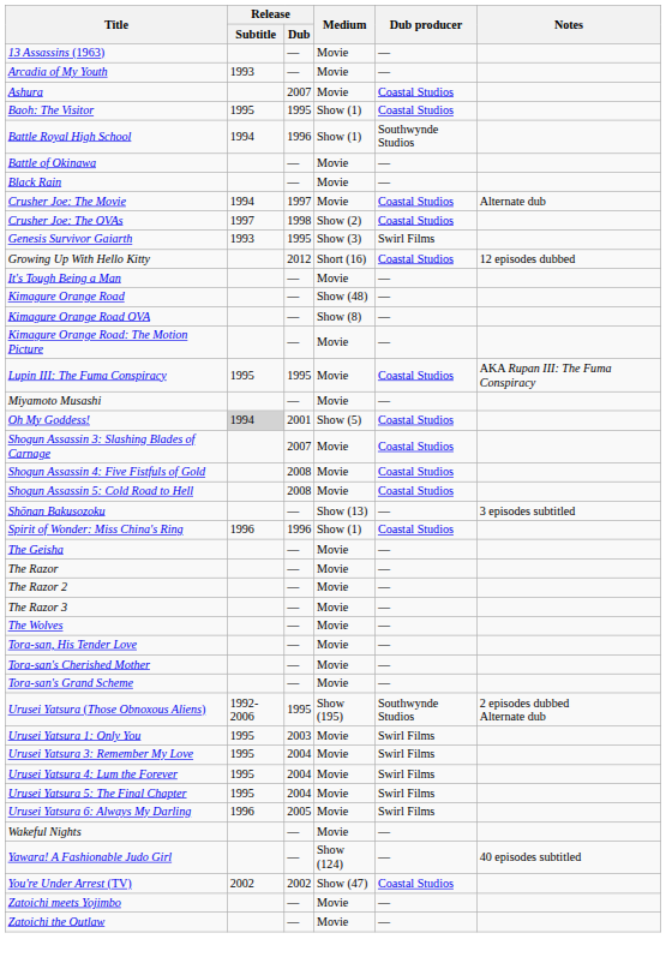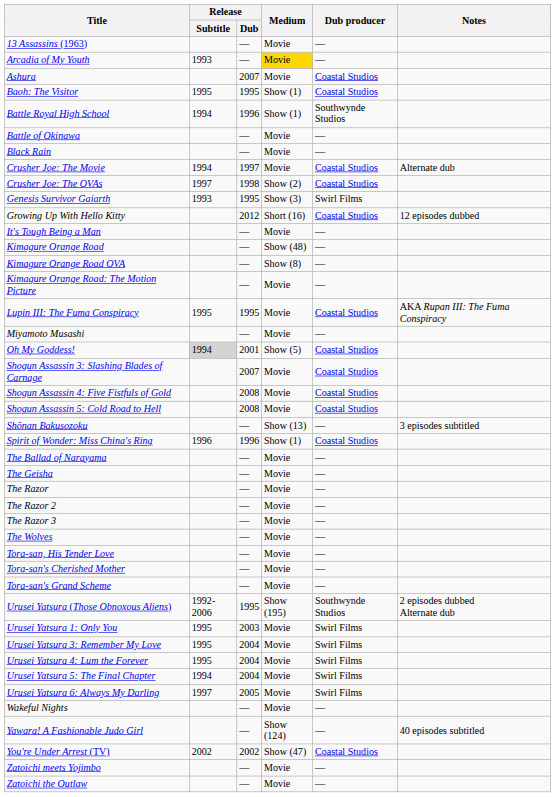 <table class="wikitable sortable mw-collapsible mw-collapsed">
 <tr>
 <th rowspan="2">Title</th>
 <th colspan="2">Release</th>
 <th rowspan="2">Medium</th>
 <th rowspan="2">Dub producer</th>
 <th rowspan="2">Notes</th>
 </tr>
 <tr>
 <th>Subtitle</th>
 <th>Dub</th>
 </tr>
 <tr>
 <td><a href='#'><em>13 Assassins</em> (1963)</a></td>
 <td></td>
 <td>—</td>
 <td>Movie</td>
 <td>—</td>
 <td></td>
 </tr>
 <tr>
 <td><em><a href='#'>Arcadia of My Youth</a></em></td>
 <td>1993</td>
 <td>—</td>
-<td>Movie</td>
+<td style="background: gold;">Movie</td>
 <td>—</td>
 <td></td>
 </tr>
 <tr>
 <td><em><a href='#'>Ashura</a></em></td>
 <td></td>
 <td>2007</td>
 <td>Movie</td>
 <td><a href='#'>Coastal Studios</a></td>
 <td></td>
 </tr>
 <tr>
 <td><em><a href='#'>Baoh: The Visitor</a></em></td>
 <td>1995</td>
 <td>1995</td>
 <td>Show (1)</td>
 <td><a href='#'>Coastal Studios</a></td>
 <td></td>
 </tr>
 <tr>
 <td><em><a href='#'>Battle Royal High School</a></em></td>
 <td>1994</td>
 <td>1996</td>
 <td>Show (1)</td>
 <td>Southwynde Studios</td>
 <td></td>
 </tr>
 <tr>
 <td><em><a href='#'>Battle of Okinawa</a></em></td>
 <td></td>
 <td>—</td>
 <td>Movie</td>
 <td>—</td>
 <td></td>
 </tr>
 <tr>
 <td><em><a href='#'>Black Rain</a></em></td>
 <td></td>
 <td>—</td>
 <td>Movie</td>
 <td>—</td>
 <td></td>
 </tr>
 <tr>
 <td><em><a href='#'>Crusher Joe: The Movie</a></em></td>
 <td>1994</td>
 <td>1997</td>
 <td>Movie</td>
 <td><a href='#'>Coastal Studios</a></td>
 <td>Alternate dub</td>
 </tr>
 <tr>
 <td><em><a href='#'>Crusher Joe: The OVAs</a></em></td>
 <td>1997</td>
 <td>1998</td>
 <td>Show (2)</td>
 <td><a href='#'>Coastal Studios</a></td>
 <td></td>
 </tr>
 <tr>
 <td><em><a href='#'>Genesis Survivor Gaiarth</a></em></td>
 <td>1993</td>
 <td>1995</td>
 <td>Show (3)</td>
 <td>Swirl Films</td>
 <td></td>
 </tr>
 <tr>
 <td><em>Growing Up With Hello Kitty</em></td>
 <td></td>
 <td>2012</td>
 <td>Short (16)</td>
 <td><a href='#'>Coastal Studios</a></td>
 <td>12 episodes dubbed</td>
 </tr>
 <tr>
 <td><em><a href='#'>It's Tough Being a Man</a></em></td>
 <td></td>
 <td>—</td>
 <td>Movie</td>
 <td>—</td>
 <td></td>
 </tr>
 <tr>
 <td><em><a href='#'>Kimagure Orange Road</a></em></td>
 <td></td>
 <td>—</td>
 <td>Show (48)</td>
 <td>—</td>
 <td></td>
 </tr>
 <tr>
 <td><em><a href='#'>Kimagure Orange Road OVA</a></em></td>
 <td></td>
 <td>—</td>
 <td>Show (8)</td>
 <td>—</td>
 <td></td>
 </tr>
 <tr>
 <td><em><a href='#'>Kimagure Orange Road: The Motion Picture</a></em></td>
 <td></td>
 <td>—</td>
 <td>Movie</td>
 <td>—</td>
 <td></td>
 </tr>
 <tr>
 <td><em><a href='#'>Lupin III: The Fuma Conspiracy</a></em></td>
 <td>1995</td>
 <td>1995</td>
 <td>Movie</td>
 <td><a href='#'>Coastal Studios</a></td>
 <td>AKA <em>Rupan III: The Fuma Conspiracy</em></td>
 </tr>
 <tr>
 <td><em>Miyamoto Musashi</em></td>
 <td></td>
 <td>—</td>
 <td>Movie</td>
 <td>—</td>
 <td></td>
 </tr>
 <tr>
 <td><em><a href='#'>Oh My Goddess!</a></em></td>
 <td style="background: lightgrey;">1994</td>
 <td>2001</td>
 <td>Show (5)</td>
 <td><a href='#'>Coastal Studios</a></td>
 <td></td>
 </tr>
 <tr>
 <td><em><a href='#'>Shogun Assassin 3: Slashing Blades of Carnage</a></em></td>
 <td></td>
 <td>2007</td>
 <td>Movie</td>
 <td><a href='#'>Coastal Studios</a></td>
 <td></td>
 </tr>
 <tr>
 <td><em><a href='#'>Shogun Assassin 4: Five Fistfuls of Gold</a></em></td>
 <td></td>
 <td>2008</td>
 <td>Movie</td>
 <td><a href='#'>Coastal Studios</a></td>
 <td></td>
 </tr>
 <tr>
 <td><em><a href='#'>Shogun Assassin 5: Cold Road to Hell</a></em></td>
 <td></td>
 <td>2008</td>
 <td>Movie</td>
 <td><a href='#'>Coastal Studios</a></td>
 <td></td>
 </tr>
 <tr>
 <td><em><a href='#'>Shōnan Bakusozoku</a></em></td>
 <td></td>
 <td>—</td>
 <td>Show (13)</td>
 <td>—</td>
 <td>3 episodes subtitled</td>
 </tr>
 <tr>
 <td><em><a href='#'>Spirit of Wonder: Miss China's Ring</a></em></td>
 <td>1996</td>
 <td>1996</td>
 <td>Show (1)</td>
 <td><a href='#'>Coastal Studios</a></td>
 <td></td>
 </tr>
 <tr>
+<td><em><a href='#'>The Ballad of Narayama</a></em></td>
+<td></td>
+<td>—</td>
+<td>Movie</td>
+<td>—</td>
+<td></td>
+</tr>
+<tr>
 <td><em><a href='#'>The Geisha</a></em></td>
 <td></td>
 <td>—</td>
 <td>Movie</td>
 <td>—</td>
 <td></td>
 </tr>
 <tr>
 <td><em>The Razor</em></td>
 <td></td>
 <td>—</td>
 <td>Movie</td>
 <td>—</td>
 <td></td>
 </tr>
 <tr>
 <td><em>The Razor 2</em></td>
 <td></td>
 <td>—</td>
 <td>Movie</td>
 <td>—</td>
 <td></td>
 </tr>
 <tr>
 <td><em>The Razor 3</em></td>
 <td></td>
 <td>—</td>
 <td>Movie</td>
 <td>—</td>
 <td></td>
 </tr>
 <tr>
 <td><em><a href='#'>The Wolves</a></em></td>
 <td></td>
 <td>—</td>
 <td>Movie</td>
 <td>—</td>
 <td></td>
 </tr>
 <tr>
 <td><em><a href='#'>Tora-san, His Tender Love</a></em></td>
 <td></td>
 <td>—</td>
 <td>Movie</td>
 <td>—</td>
 <td></td>
 </tr>
 <tr>
 <td><em><a href='#'>Tora-san's Cherished Mother</a></em></td>
 <td></td>
 <td>—</td>
 <td>Movie</td>
 <td>—</td>
 <td></td>
 </tr>
 <tr>
 <td><em><a href='#'>Tora-san's Grand Scheme</a></em></td>
 <td></td>
 <td>—</td>
 <td>Movie</td>
 <td>—</td>
 <td></td>
 </tr>
 <tr>
 <td><a href='#'><em>Urusei Yatsura</em> (<em>Those Obnoxous Aliens</em>)</a></td>
 <td>1992-2006</td>
 <td>1995</td>
 <td>Show (195)</td>
 <td>Southwynde Studios</td>
 <td>2 episodes dubbed<br>Alternate dub</td>
 </tr>
 <tr>
 <td><em><a href='#'>Urusei Yatsura 1: Only You</a></em></td>
 <td>1995</td>
 <td>2003</td>
 <td>Movie</td>
 <td>Swirl Films</td>
 <td></td>
 </tr>
 <tr>
 <td><em><a href='#'>Urusei Yatsura 3: Remember My Love</a></em></td>
 <td>1995</td>
 <td>2004</td>
 <td>Movie</td>
 <td>Swirl Films</td>
 <td></td>
 </tr>
 <tr>
 <td><em><a href='#'>Urusei Yatsura 4: Lum the Forever</a></em></td>
 <td>1995</td>
 <td>2004</td>
 <td>Movie</td>
 <td>Swirl Films</td>
 <td></td>
 </tr>
 <tr>
 <td><em><a href='#'>Urusei Yatsura 5: The Final Chapter</a></em></td>
-<td>1995</td>
+<td>1994</td>
 <td>2004</td>
 <td>Movie</td>
 <td>Swirl Films</td>
 <td></td>
 </tr>
 <tr>
 <td><em><a href='#'>Urusei Yatsura 6: Always My Darling</a></em></td>
-<td>1996</td>
+<td>1997</td>
 <td>2005</td>
 <td>Movie</td>
 <td>Swirl Films</td>
 <td></td>
 </tr>
 <tr>
 <td><em>Wakeful Nights</em></td>
 <td></td>
 <td>—</td>
 <td>Movie</td>
 <td>—</td>
 <td></td>
 </tr>
 <tr>
 <td><em><a href='#'>Yawara! A Fashionable Judo Girl</a></em></td>
 <td></td>
 <td>—</td>
 <td>Show (124)</td>
 <td>—</td>
 <td>40 episodes subtitled</td>
 </tr>
 <tr>
 <td><a href='#'><em>You're Under Arrest</em> (TV)</a></td>
 <td>2002</td>
 <td>2002</td>
 <td>Show (47)</td>
 <td><a href='#'>Coastal Studios</a></td>
 <td></td>
 </tr>
 <tr>
 <td><em><a href='#'>Zatoichi meets Yojimbo</a></em></td>
 <td></td>
 <td>—</td>
 <td>Movie</td>
 <td>—</td>
 <td></td>
 </tr>
 <tr>
 <td><em><a href='#'>Zatoichi the Outlaw</a></em></td>
 <td></td>
 <td>—</td>
 <td>Movie</td>
 <td>—</td>
 <td></td>
 </tr>
 </table>
